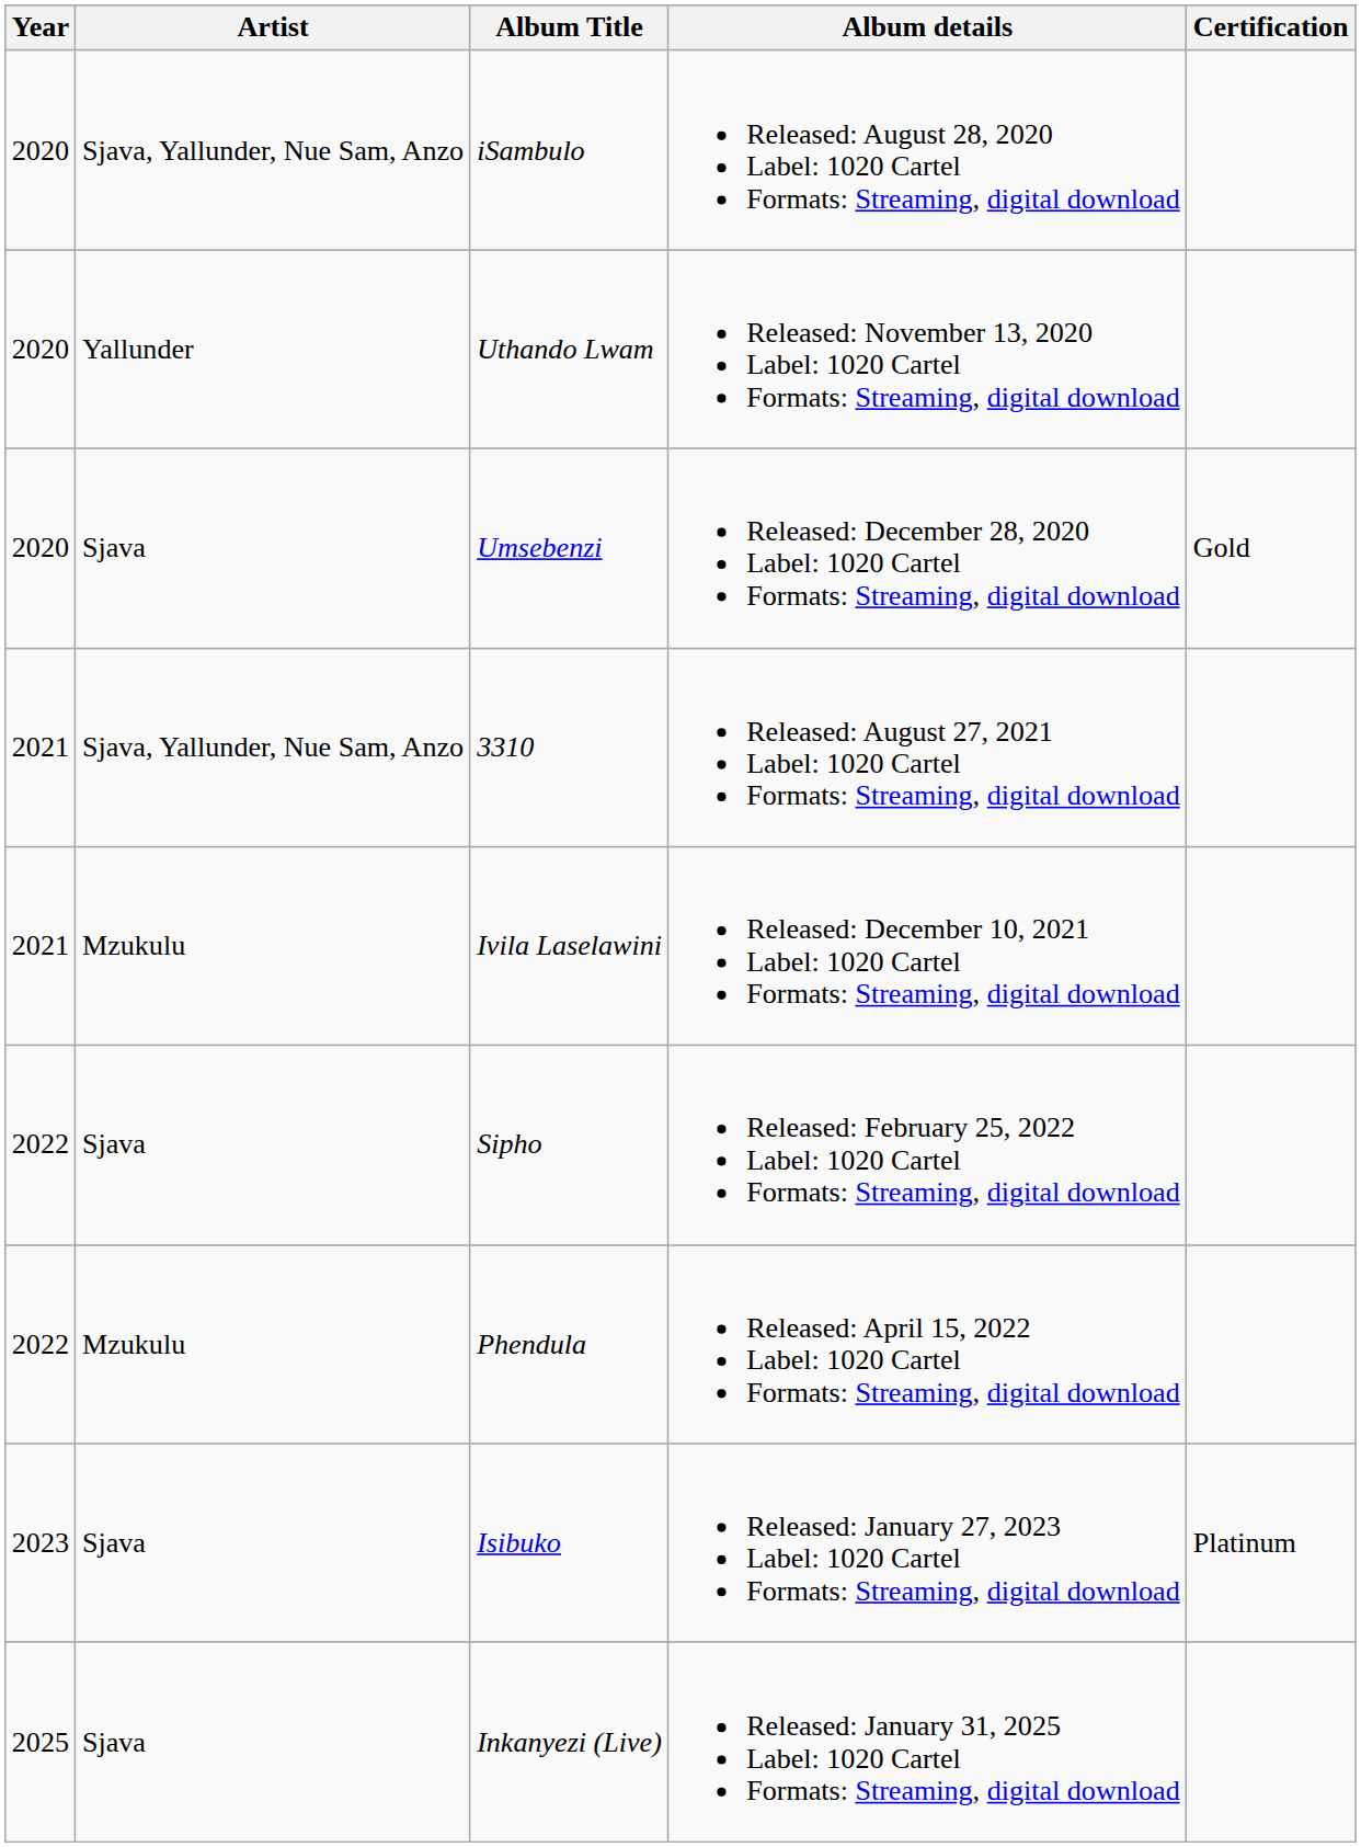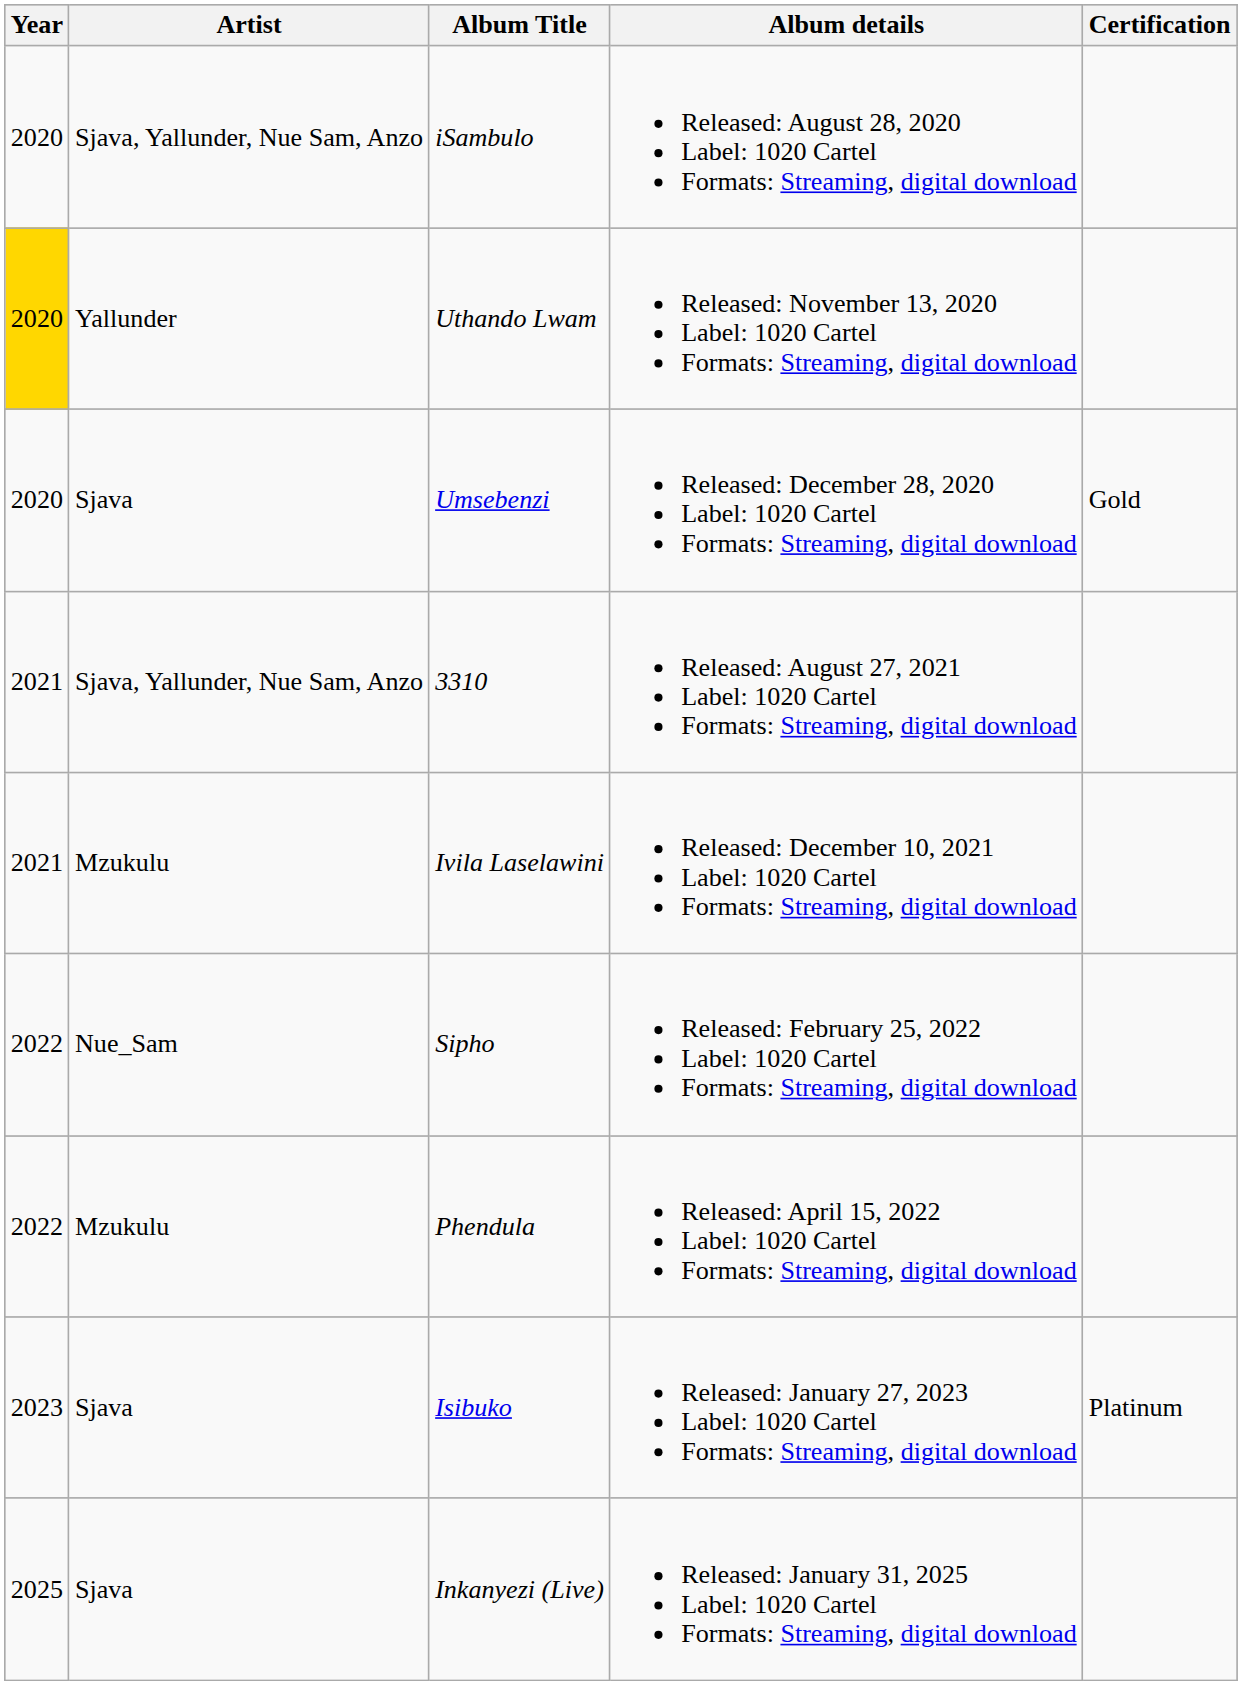 <table class="wikitable sortable">
 <tr>
 <th>Year</th>
 <th>Artist</th>
 <th>Album Title</th>
 <th class="unsortable">Album details</th>
 <th>Certification</th>
 </tr>
 <tr>
 <td style="text-align:center;">2020</td>
 <td>Sjava, Yallunder, Nue Sam, Anzo<br></td>
 <td><em>iSambulo</em></td>
 <td><br><ul><li>Released: August 28, 2020</li><li>Label: 1020 Cartel</li><li>Formats: <a href='#'>Streaming</a>, <a href='#'>digital download</a></li></ul></td>
 <td></td>
 </tr>
 <tr>
-<td style="text-align:center;">2020</td>
+<td style="background: gold; text-align:center;">2020</td>
 <td>Yallunder</td>
 <td><em>Uthando Lwam</em></td>
 <td><br><ul><li>Released: November 13, 2020</li><li>Label: 1020 Cartel</li><li>Formats: <a href='#'>Streaming</a>, <a href='#'>digital download</a></li></ul></td>
 <td></td>
 </tr>
 <tr>
 <td style="text-align:center;">2020</td>
 <td>Sjava</td>
 <td><em><a href='#'>Umsebenzi</a></em></td>
 <td><br><ul><li>Released: December 28, 2020</li><li>Label: 1020 Cartel</li><li>Formats: <a href='#'>Streaming</a>, <a href='#'>digital download</a></li></ul></td>
 <td>Gold</td>
 </tr>
 <tr>
 <td style="text-align:center;">2021</td>
 <td>Sjava, Yallunder, Nue Sam, Anzo<br></td>
 <td><em>3310</em></td>
 <td><br><ul><li>Released: August 27, 2021</li><li>Label: 1020 Cartel</li><li>Formats: <a href='#'>Streaming</a>, <a href='#'>digital download</a></li></ul></td>
 <td></td>
 </tr>
 <tr>
 <td style="text-align:center;">2021</td>
 <td>Mzukulu</td>
 <td><em>Ivila Laselawini</em></td>
 <td><br><ul><li>Released: December 10, 2021</li><li>Label: 1020 Cartel</li><li>Formats: <a href='#'>Streaming</a>, <a href='#'>digital download</a></li></ul></td>
 <td></td>
 </tr>
 <tr>
 <td style="text-align:center;">2022</td>
-<td>Sjava</td>
+<td>Nue_Sam</td>
 <td><em>Sipho</em></td>
 <td><br><ul><li>Released: February 25, 2022</li><li>Label: 1020 Cartel</li><li>Formats: <a href='#'>Streaming</a>, <a href='#'>digital download</a></li></ul></td>
 <td></td>
 </tr>
 <tr>
 <td style="text-align:center;">2022</td>
 <td>Mzukulu</td>
 <td><em>Phendula</em></td>
 <td><br><ul><li>Released: April 15, 2022</li><li>Label: 1020 Cartel</li><li>Formats: <a href='#'>Streaming</a>, <a href='#'>digital download</a></li></ul></td>
 <td></td>
 </tr>
 <tr>
 <td style="text-align:center;">2023</td>
 <td>Sjava</td>
 <td><em><a href='#'>Isibuko</a></em></td>
 <td><br><ul><li>Released: January 27, 2023</li><li>Label: 1020 Cartel</li><li>Formats: <a href='#'>Streaming</a>, <a href='#'>digital download</a></li></ul></td>
 <td>Platinum </td>
 </tr>
 <tr>
 <td style="text-align:center;">2025</td>
 <td>Sjava</td>
 <td><em>Inkanyezi (Live)</em></td>
 <td><br><ul><li>Released: January 31, 2025</li><li>Label: 1020 Cartel</li><li>Formats: <a href='#'>Streaming</a>, <a href='#'>digital download</a></li></ul></td>
 <td></td>
 </tr>
 </table>
